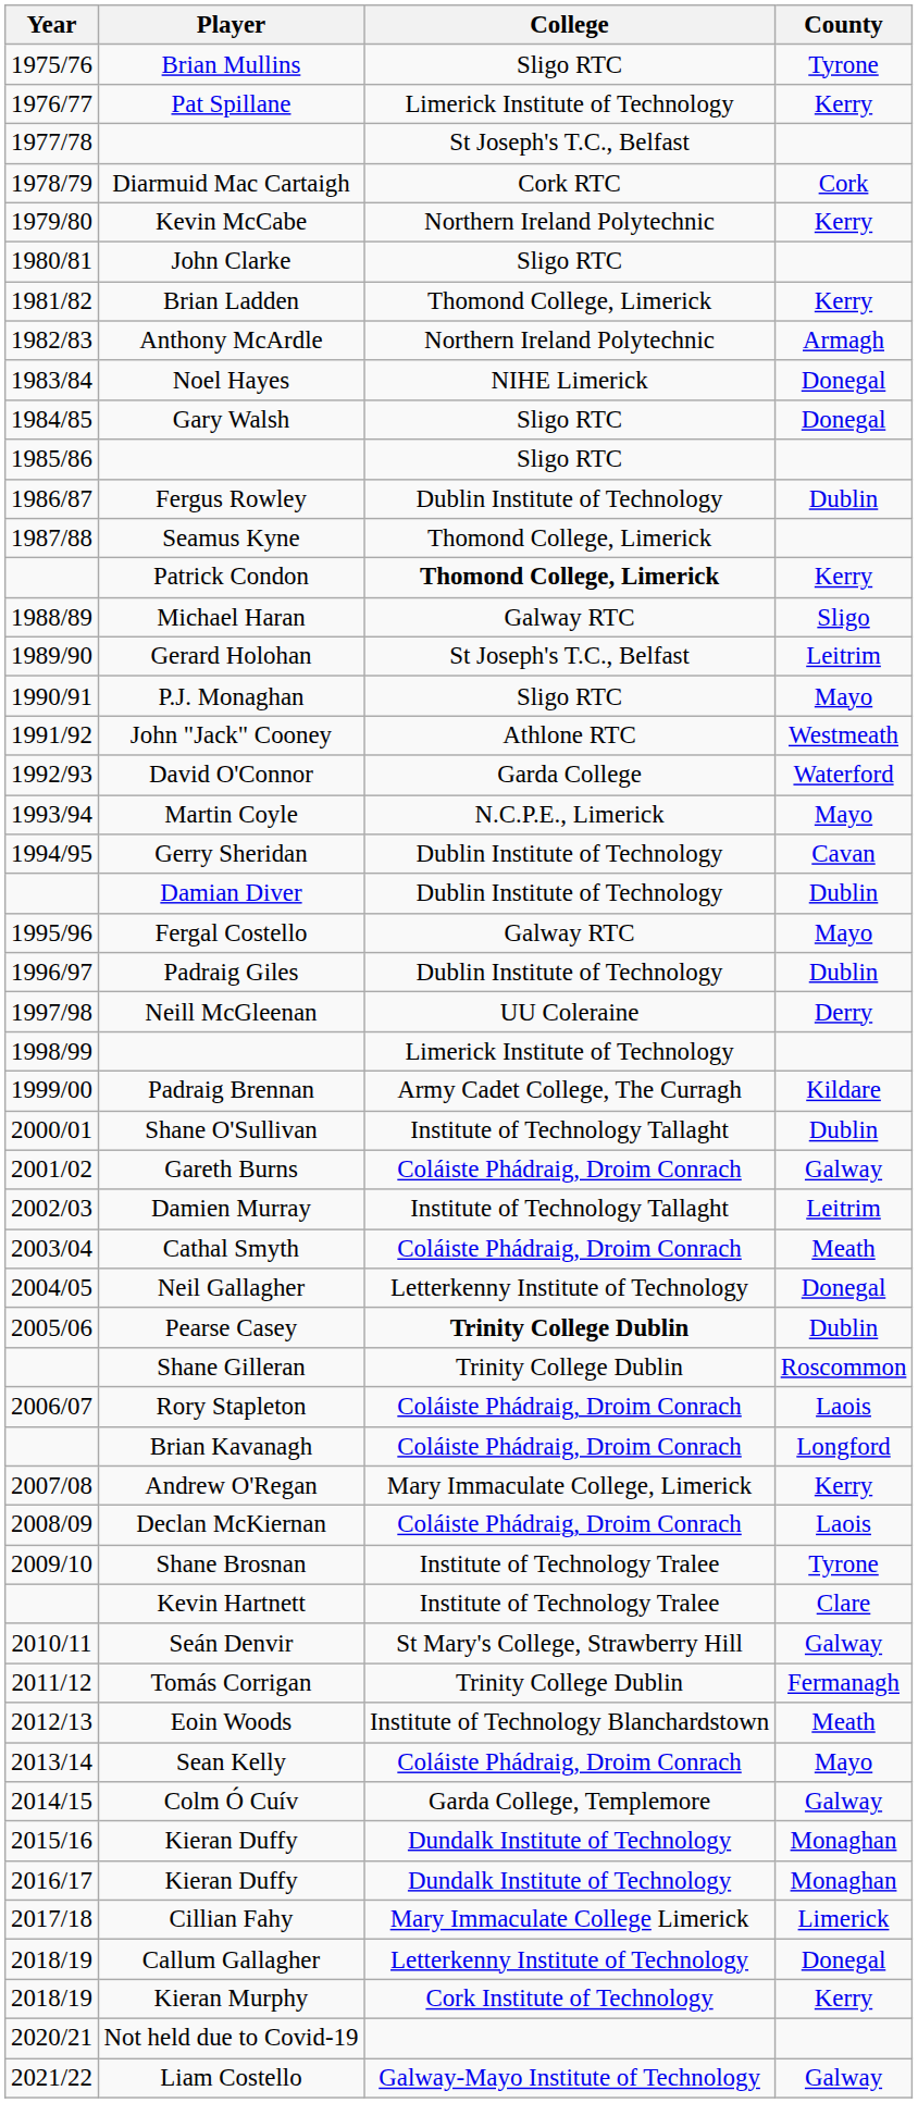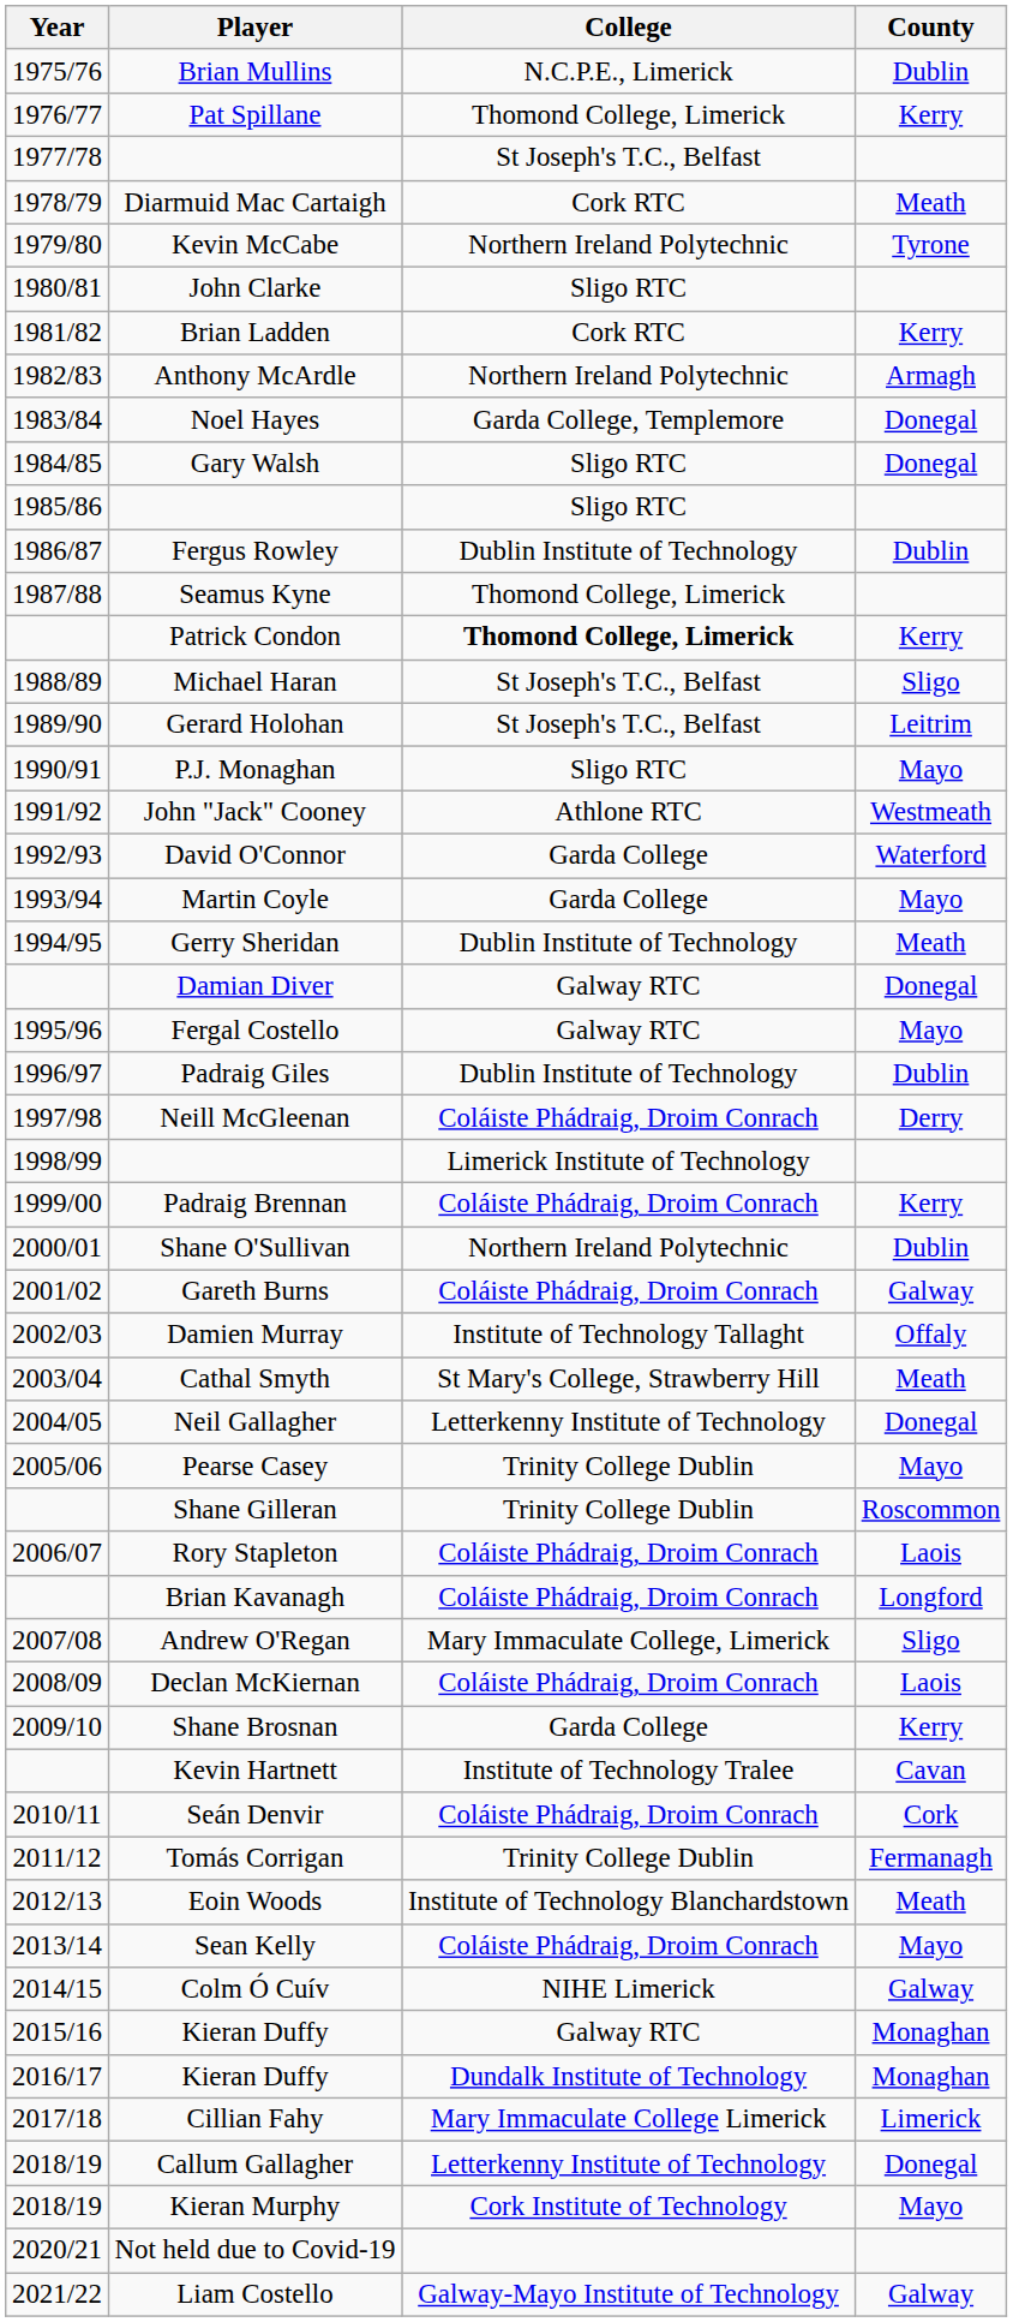 <table class="wikitable">
 <tr style="background:#efefef">
 <th>Year</th>
 <th>Player</th>
 <th>College</th>
 <th>County</th>
 </tr>
 <tr align="center">
 <td>1975/76</td>
 <td><a href='#'>Brian Mullins</a></td>
-<td>Sligo RTC</td>
-<td><a href='#'>Tyrone</a></td>
+<td>N.C.P.E., Limerick</td>
+<td><a href='#'>Dublin</a></td>
 </tr>
 <tr align="center">
 <td>1976/77</td>
 <td><a href='#'>Pat Spillane</a></td>
-<td>Limerick Institute of Technology</td>
+<td>Thomond College, Limerick</td>
 <td><a href='#'>Kerry</a></td>
 </tr>
 <tr align="center">
 <td>1977/78</td>
 <td></td>
 <td>St Joseph's T.C., Belfast</td>
 <td></td>
 </tr>
 <tr align="center">
 <td>1978/79</td>
 <td>Diarmuid Mac Cartaigh</td>
 <td>Cork RTC</td>
-<td><a href='#'>Cork</a></td>
+<td><a href='#'>Meath</a></td>
 </tr>
 <tr align="center">
 <td>1979/80</td>
 <td>Kevin McCabe</td>
 <td>Northern Ireland Polytechnic</td>
-<td><a href='#'>Kerry</a></td>
+<td><a href='#'>Tyrone</a></td>
 </tr>
 <tr align="center">
 <td>1980/81</td>
 <td>John Clarke</td>
 <td>Sligo RTC</td>
 <td></td>
 </tr>
 <tr align="center">
 <td>1981/82</td>
 <td>Brian Ladden</td>
-<td>Thomond College, Limerick</td>
+<td>Cork RTC</td>
 <td><a href='#'>Kerry</a></td>
 </tr>
 <tr align="center">
 <td>1982/83</td>
 <td>Anthony McArdle</td>
 <td>Northern Ireland Polytechnic</td>
 <td><a href='#'>Armagh</a></td>
 </tr>
 <tr align="center">
 <td>1983/84</td>
 <td>Noel Hayes</td>
-<td>NIHE Limerick</td>
+<td>Garda College, Templemore</td>
 <td><a href='#'>Donegal</a></td>
 </tr>
 <tr align="center">
 <td>1984/85</td>
 <td>Gary Walsh</td>
 <td>Sligo RTC</td>
 <td><a href='#'>Donegal</a></td>
 </tr>
 <tr align="center">
 <td>1985/86</td>
 <td></td>
 <td>Sligo RTC</td>
 <td></td>
 </tr>
 <tr align="center">
 <td>1986/87</td>
 <td>Fergus Rowley</td>
 <td>Dublin Institute of Technology</td>
 <td><a href='#'>Dublin</a></td>
 </tr>
 <tr align="center">
 <td>1987/88</td>
 <td>Seamus Kyne</td>
 <td>Thomond College, Limerick</td>
 <td></td>
 </tr>
 <tr align="center">
 <td></td>
 <td>Patrick Condon</td>
 <td><strong>Thomond College, Limerick</strong></td>
 <td><a href='#'>Kerry</a></td>
 </tr>
 <tr align="center">
 <td>1988/89</td>
 <td>Michael Haran</td>
-<td>Galway RTC</td>
+<td>St Joseph's T.C., Belfast</td>
 <td><a href='#'>Sligo</a></td>
 </tr>
 <tr align="center">
 <td>1989/90</td>
 <td>Gerard Holohan</td>
 <td>St Joseph's T.C., Belfast</td>
 <td><a href='#'>Leitrim</a></td>
 </tr>
 <tr align="center">
 <td>1990/91</td>
 <td>P.J. Monaghan</td>
 <td>Sligo RTC</td>
 <td><a href='#'>Mayo</a></td>
 </tr>
 <tr align="center">
 <td>1991/92</td>
 <td>John "Jack" Cooney</td>
 <td>Athlone RTC</td>
 <td><a href='#'>Westmeath</a></td>
 </tr>
 <tr align="center">
 <td>1992/93</td>
 <td>David O'Connor</td>
 <td>Garda College</td>
 <td><a href='#'>Waterford</a></td>
 </tr>
 <tr align="center">
 <td>1993/94</td>
 <td>Martin Coyle</td>
-<td>N.C.P.E., Limerick</td>
+<td>Garda College</td>
 <td><a href='#'>Mayo</a></td>
 </tr>
 <tr align="center">
 <td>1994/95</td>
 <td>Gerry Sheridan</td>
 <td>Dublin Institute of Technology</td>
-<td><a href='#'>Cavan</a></td>
+<td><a href='#'>Meath</a></td>
 </tr>
 <tr align="center">
 <td></td>
 <td><a href='#'>Damian Diver</a></td>
-<td>Dublin Institute of Technology</td>
-<td><a href='#'>Dublin</a></td>
+<td>Galway RTC</td>
+<td><a href='#'>Donegal</a></td>
 </tr>
 <tr align="center">
 <td>1995/96</td>
 <td>Fergal Costello</td>
 <td>Galway RTC</td>
 <td><a href='#'>Mayo</a></td>
 </tr>
 <tr align="center">
 <td>1996/97</td>
 <td>Padraig Giles</td>
 <td>Dublin Institute of Technology</td>
 <td><a href='#'>Dublin</a></td>
 </tr>
 <tr align="center">
 <td>1997/98</td>
 <td>Neill McGleenan</td>
-<td>UU Coleraine</td>
+<td><a href='#'>Coláiste Phádraig, Droim Conrach</a></td>
 <td><a href='#'>Derry</a></td>
 </tr>
 <tr align="center">
 <td>1998/99</td>
 <td></td>
 <td>Limerick Institute of Technology</td>
 <td></td>
 </tr>
 <tr align="center">
 <td>1999/00</td>
 <td>Padraig Brennan</td>
-<td>Army Cadet College, The Curragh</td>
-<td><a href='#'>Kildare</a></td>
+<td><a href='#'>Coláiste Phádraig, Droim Conrach</a></td>
+<td><a href='#'>Kerry</a></td>
 </tr>
 <tr align="center">
 <td>2000/01</td>
 <td>Shane O'Sullivan</td>
-<td>Institute of Technology Tallaght</td>
+<td>Northern Ireland Polytechnic</td>
 <td><a href='#'>Dublin</a></td>
 </tr>
 <tr align="center">
 <td>2001/02</td>
 <td>Gareth Burns</td>
 <td><a href='#'>Coláiste Phádraig, Droim Conrach</a></td>
 <td><a href='#'>Galway</a></td>
 </tr>
 <tr align="center">
 <td>2002/03</td>
 <td>Damien Murray</td>
 <td>Institute of Technology Tallaght</td>
-<td><a href='#'>Leitrim</a></td>
+<td><a href='#'>Offaly</a></td>
 </tr>
 <tr align="center">
 <td>2003/04</td>
 <td>Cathal Smyth</td>
-<td><a href='#'>Coláiste Phádraig, Droim Conrach</a></td>
+<td>St Mary's College, Strawberry Hill</td>
 <td><a href='#'>Meath</a></td>
 </tr>
 <tr align="center">
 <td>2004/05</td>
 <td>Neil Gallagher</td>
 <td>Letterkenny Institute of Technology</td>
 <td><a href='#'>Donegal</a></td>
 </tr>
 <tr align="center">
 <td>2005/06</td>
 <td>Pearse Casey</td>
-<td><strong>Trinity College Dublin</strong></td>
-<td><a href='#'>Dublin</a></td>
+<td>Trinity College Dublin</td>
+<td><a href='#'>Mayo</a></td>
 </tr>
 <tr align="center">
 <td></td>
 <td>Shane Gilleran</td>
 <td>Trinity College Dublin</td>
 <td><a href='#'>Roscommon</a></td>
 </tr>
 <tr align="center">
 <td>2006/07</td>
 <td>Rory Stapleton</td>
 <td><a href='#'>Coláiste Phádraig, Droim Conrach</a></td>
 <td><a href='#'>Laois</a></td>
 </tr>
 <tr align="center">
 <td></td>
 <td>Brian Kavanagh</td>
 <td><a href='#'>Coláiste Phádraig, Droim Conrach</a></td>
 <td><a href='#'>Longford</a></td>
 </tr>
 <tr align="center">
 <td>2007/08</td>
 <td>Andrew O'Regan</td>
 <td>Mary Immaculate College, Limerick</td>
-<td><a href='#'>Kerry</a></td>
+<td><a href='#'>Sligo</a></td>
 </tr>
 <tr align="center">
 <td>2008/09</td>
 <td>Declan McKiernan</td>
 <td><a href='#'>Coláiste Phádraig, Droim Conrach</a></td>
 <td><a href='#'>Laois</a></td>
 </tr>
 <tr align="center">
 <td>2009/10</td>
 <td>Shane Brosnan</td>
-<td>Institute of Technology Tralee</td>
-<td><a href='#'>Tyrone</a></td>
+<td>Garda College</td>
+<td><a href='#'>Kerry</a></td>
 </tr>
 <tr align="center">
 <td></td>
 <td>Kevin Hartnett</td>
 <td>Institute of Technology Tralee</td>
-<td><a href='#'>Clare</a></td>
+<td><a href='#'>Cavan</a></td>
 </tr>
 <tr align="center">
 <td>2010/11</td>
 <td>Seán Denvir</td>
-<td>St Mary's College, Strawberry Hill</td>
-<td><a href='#'>Galway</a></td>
+<td><a href='#'>Coláiste Phádraig, Droim Conrach</a></td>
+<td><a href='#'>Cork</a></td>
 </tr>
 <tr align="center">
 <td>2011/12</td>
 <td>Tomás Corrigan</td>
 <td>Trinity College Dublin</td>
 <td><a href='#'>Fermanagh</a></td>
 </tr>
 <tr align="center">
 <td>2012/13</td>
 <td>Eoin Woods</td>
 <td>Institute of Technology Blanchardstown</td>
 <td><a href='#'>Meath</a></td>
 </tr>
 <tr align="center">
 <td>2013/14</td>
 <td>Sean Kelly</td>
 <td><a href='#'>Coláiste Phádraig, Droim Conrach</a></td>
 <td><a href='#'>Mayo</a></td>
 </tr>
 <tr align="center">
 <td>2014/15</td>
 <td>Colm Ó Cuív</td>
-<td>Garda College, Templemore</td>
+<td>NIHE Limerick</td>
 <td><a href='#'>Galway</a></td>
 </tr>
 <tr align="center">
 <td>2015/16</td>
 <td>Kieran Duffy</td>
-<td><a href='#'>Dundalk Institute of Technology</a></td>
+<td>Galway RTC</td>
 <td><a href='#'>Monaghan</a></td>
 </tr>
 <tr align="center">
 <td>2016/17</td>
 <td>Kieran Duffy</td>
 <td><a href='#'>Dundalk Institute of Technology</a></td>
 <td><a href='#'>Monaghan</a></td>
 </tr>
 <tr align="center">
 <td>2017/18</td>
 <td>Cillian Fahy</td>
 <td><a href='#'>Mary Immaculate College</a> Limerick</td>
 <td><a href='#'>Limerick</a></td>
 </tr>
 <tr align="center">
 <td>2018/19</td>
 <td>Callum Gallagher</td>
 <td><a href='#'>Letterkenny Institute of Technology</a></td>
 <td><a href='#'>Donegal</a></td>
 </tr>
 <tr align="center">
 <td>2018/19</td>
 <td>Kieran Murphy</td>
 <td><a href='#'>Cork Institute of Technology</a></td>
-<td><a href='#'>Kerry</a></td>
+<td><a href='#'>Mayo</a></td>
 </tr>
 <tr align="center">
 <td>2020/21</td>
 <td>Not held due to Covid-19</td>
 <td></td>
 <td></td>
 </tr>
 <tr align="center">
 <td>2021/22</td>
 <td>Liam Costello</td>
 <td><a href='#'>Galway-Mayo Institute of Technology</a></td>
 <td><a href='#'>Galway</a></td>
 </tr>
 </table>
